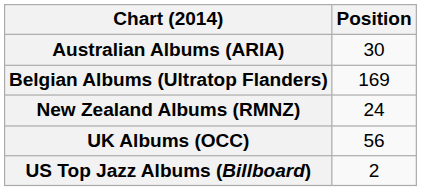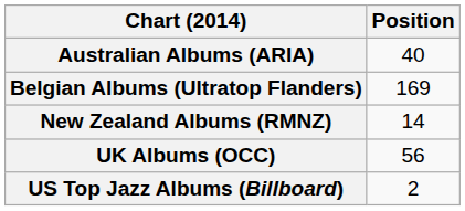 <table class="wikitable plainrowheaders sortable" style="text-align:center">
 <tr>
 <th scope="col">Chart (2014)</th>
 <th scope="col">Position</th>
 </tr>
 <tr>
 <th scope="row">Australian Albums (ARIA)</th>
-<td>30</td>
+<td>40</td>
 </tr>
 <tr>
 <th scope="row">Belgian Albums (Ultratop Flanders)</th>
 <td>169</td>
 </tr>
 <tr>
 <th scope="row">New Zealand Albums (RMNZ)</th>
-<td>24</td>
+<td>14</td>
 </tr>
 <tr>
 <th scope="row">UK Albums (OCC)</th>
 <td>56</td>
 </tr>
 <tr>
 <th scope="row">US Top Jazz Albums (<em>Billboard</em>)</th>
 <td>2</td>
 </tr>
 </table>
